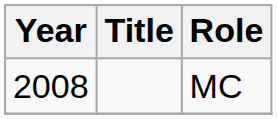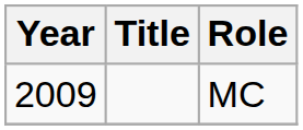 <table class="wikitable">
 <tr>
 <th>Year</th>
 <th>Title</th>
 <th>Role</th>
 </tr>
 <tr>
-<td>2008</td>
+<td>2009</td>
 <td></td>
 <td>MC</td>
 </tr>
 <tr>
 </tr>
 </table>
